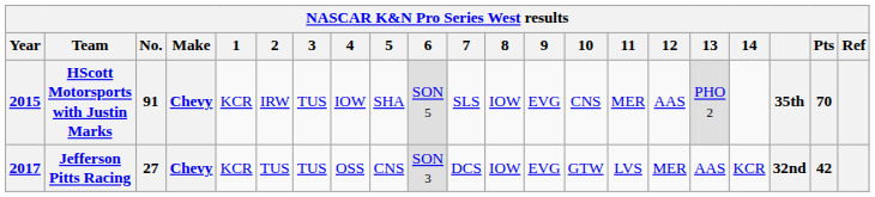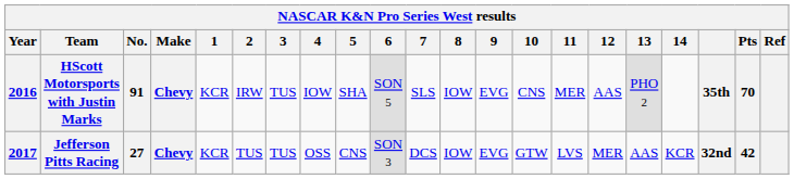 <table class="wikitable" style="text-align:center; font-size:75%">
 <tr>
 <th colspan=45><a href='#'>NASCAR K&N Pro Series West</a> results</th>
 </tr>
 <tr>
 <th>Year</th>
 <th>Team</th>
 <th>No.</th>
 <th>Make</th>
 <th>1</th>
 <th>2</th>
 <th>3</th>
 <th>4</th>
 <th>5</th>
 <th>6</th>
 <th>7</th>
 <th>8</th>
 <th>9</th>
 <th>10</th>
 <th>11</th>
 <th>12</th>
 <th>13</th>
 <th>14</th>
 <th></th>
 <th>Pts</th>
 <th>Ref</th>
 </tr>
 <tr>
-<th><a href='#'>2015</a></th>
+<th><a href='#'>2016</a></th>
 <th><a href='#'>HScott Motorsports with Justin Marks</a></th>
 <th>91</th>
 <th><a href='#'>Chevy</a></th>
 <td><a href='#'>KCR</a></td>
 <td><a href='#'>IRW</a></td>
 <td><a href='#'>TUS</a></td>
 <td><a href='#'>IOW</a></td>
 <td><a href='#'>SHA</a></td>
 <td style="background:#DFDFDF;"><a href='#'>SON</a><br><small>5</small></td>
 <td><a href='#'>SLS</a></td>
 <td><a href='#'>IOW</a></td>
 <td><a href='#'>EVG</a></td>
 <td><a href='#'>CNS</a></td>
 <td><a href='#'>MER</a></td>
 <td><a href='#'>AAS</a></td>
 <td style="background:#DFDFDF;"><a href='#'>PHO</a><br><small>2</small></td>
 <td></td>
 <th>35th</th>
 <th>70</th>
 <th></th>
 </tr>
 <tr>
 <th><a href='#'>2017</a></th>
 <th><a href='#'>Jefferson Pitts Racing</a></th>
 <th>27</th>
 <th><a href='#'>Chevy</a></th>
 <td><a href='#'>KCR</a></td>
 <td><a href='#'>TUS</a></td>
 <td><a href='#'>TUS</a></td>
 <td><a href='#'>OSS</a></td>
 <td><a href='#'>CNS</a></td>
 <td style="background:#DFDFDF;"><a href='#'>SON</a><br><small>3</small></td>
 <td><a href='#'>DCS</a></td>
 <td><a href='#'>IOW</a></td>
 <td><a href='#'>EVG</a></td>
 <td><a href='#'>GTW</a></td>
 <td><a href='#'>LVS</a></td>
 <td><a href='#'>MER</a></td>
 <td><a href='#'>AAS</a></td>
 <td><a href='#'>KCR</a></td>
 <th>32nd</th>
 <th>42</th>
 <th></th>
 </tr>
 </table>
